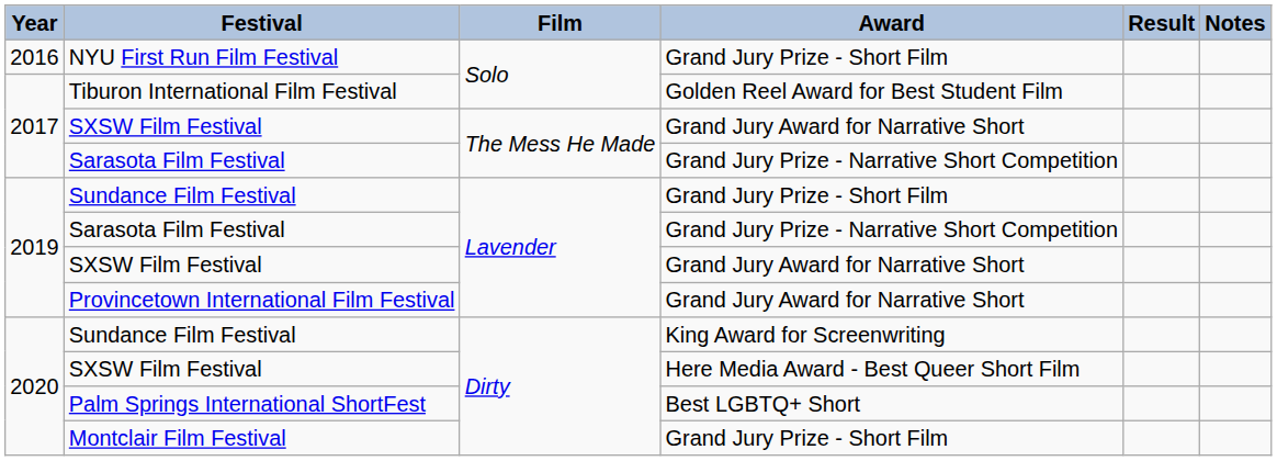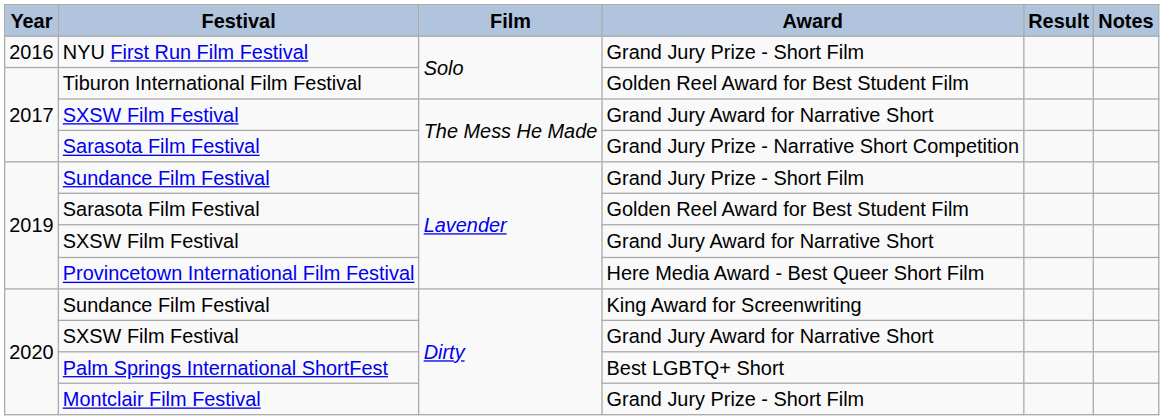 <table class="wikitable" style="font-size:95%;">
 <tr>
 <th style="background:#B0C4DE;">Year</th>
 <th style="background:#B0C4DE;">Festival</th>
 <th style="background:#B0C4DE;">Film</th>
 <th style="background:#B0C4DE;">Award</th>
 <th style="background:#B0C4DE;">Result</th>
 <th style="background:#B0C4DE;">Notes</th>
 </tr>
 <tr>
 <td>2016</td>
 <td>NYU <a href='#'>First Run Film Festival</a></td>
 <td rowspan="2"><em>Solo</em></td>
 <td>Grand Jury Prize - Short Film</td>
 <td></td>
 <td></td>
 </tr>
 <tr>
 <td rowspan="3">2017</td>
 <td>Tiburon International Film Festival</td>
 <td>Golden Reel Award for Best Student Film</td>
 <td></td>
 <td></td>
 </tr>
 <tr>
 <td><a href='#'>SXSW Film Festival</a></td>
 <td rowspan="2"><em>The Mess He Made</em></td>
 <td>Grand Jury Award for Narrative Short</td>
 <td></td>
 <td></td>
 </tr>
 <tr>
 <td><a href='#'>Sarasota Film Festival</a></td>
 <td>Grand Jury Prize - Narrative Short Competition</td>
 <td></td>
 <td></td>
 </tr>
 <tr>
 <td rowspan="4">2019</td>
 <td><a href='#'>Sundance Film Festival</a></td>
 <td rowspan="4"><em><a href='#'>Lavender</a></em></td>
 <td>Grand Jury Prize - Short Film</td>
 <td></td>
 <td></td>
 </tr>
 <tr>
 <td>Sarasota Film Festival</td>
-<td>Grand Jury Prize - Narrative Short Competition</td>
+<td>Golden Reel Award for Best Student Film</td>
 <td></td>
 <td></td>
 </tr>
 <tr>
 <td>SXSW Film Festival</td>
 <td>Grand Jury Award for Narrative Short</td>
 <td></td>
 <td></td>
 </tr>
 <tr>
 <td><a href='#'>Provincetown International Film Festival</a></td>
-<td>Grand Jury Award for Narrative Short</td>
+<td>Here Media Award - Best Queer Short Film</td>
 <td></td>
 <td></td>
 </tr>
 <tr>
 <td rowspan="4">2020</td>
 <td>Sundance Film Festival</td>
 <td rowspan="4"><em><a href='#'>Dirty</a></em></td>
 <td>King Award for Screenwriting</td>
 <td></td>
 <td></td>
 </tr>
 <tr>
 <td>SXSW Film Festival</td>
-<td>Here Media Award - Best Queer Short Film</td>
+<td>Grand Jury Award for Narrative Short</td>
 <td></td>
 <td></td>
 </tr>
 <tr>
 <td><a href='#'>Palm Springs International ShortFest</a></td>
 <td>Best LGBTQ+ Short</td>
 <td></td>
 <td></td>
 </tr>
 <tr>
 <td><a href='#'>Montclair Film Festival</a></td>
 <td>Grand Jury Prize - Short Film</td>
 <td></td>
 <td></td>
 </tr>
 </table>
